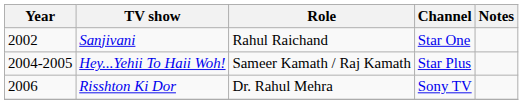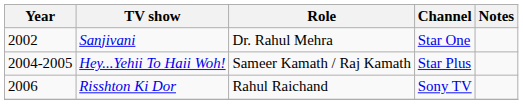 <table class="wikitable sortable">
 <tr>
 <th scope="col">Year</th>
 <th scope="col">TV show</th>
 <th>Role</th>
 <th scope="col">Channel</th>
 <th>Notes</th>
 </tr>
 <tr>
 <td>2002</td>
 <td><em><a href='#'> Sanjivani</a></em></td>
-<td>Rahul Raichand</td>
+<td>Dr. Rahul Mehra</td>
 <td><a href='#'> Star One</a></td>
 <td></td>
 </tr>
 <tr>
 <td>2004-2005</td>
 <td><em><a href='#'>Hey...Yehii To Haii Woh!</a></em></td>
 <td>Sameer Kamath / Raj Kamath</td>
 <td><a href='#'>Star Plus</a></td>
 <td></td>
 </tr>
 <tr>
 <td>2006</td>
 <td><em><a href='#'>Risshton Ki Dor</a></em></td>
-<td>Dr. Rahul Mehra</td>
+<td>Rahul Raichand</td>
 <td><a href='#'> Sony TV</a></td>
 <td></td>
 </tr>
 <tr>
 </tr>
 </table>
